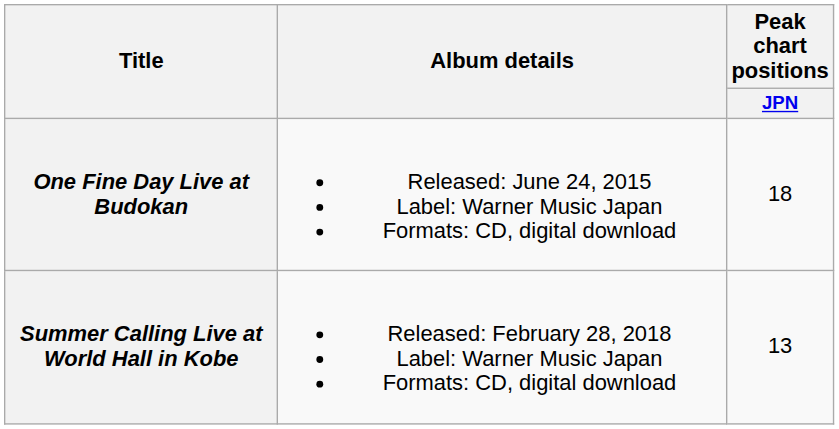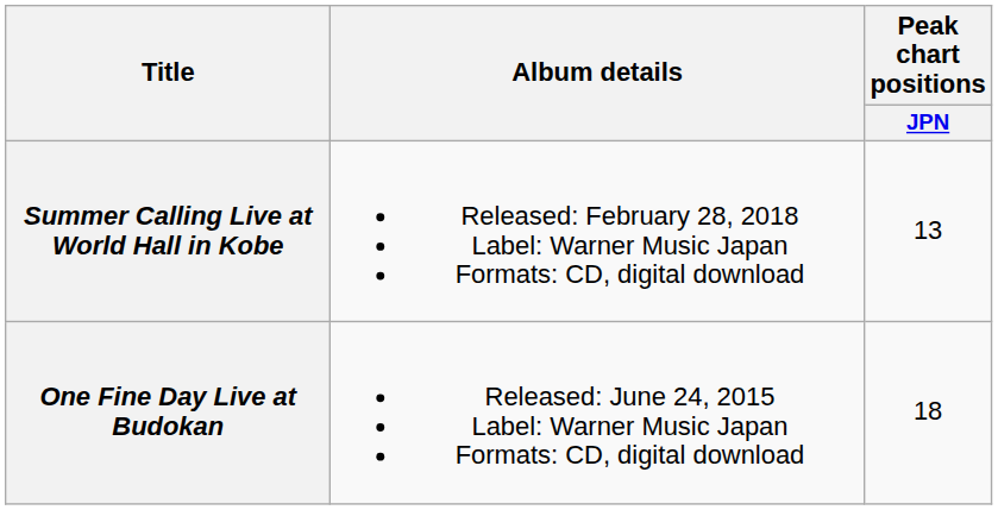 <table class="wikitable plainrowheaders" style="text-align:center;">
 <tr>
 <th rowspan="2" style="width:12em;">Title</th>
 <th rowspan="2" style="width:20em;">Album details</th>
 <th colspan="1">Peak chart positions</th>
 </tr>
 <tr>
 <th scope="col" style="width:2.5em;font-size:85%;"><a href='#'>JPN</a><br></th>
 </tr>
 <tr>
+<th scope="row"><em>Summer Calling Live at World Hall in Kobe</em></th>
+<td><br><ul><li>Released: February 28, 2018 </li><li>Label: Warner Music Japan</li><li>Formats: CD, digital download</li></ul></td>
+<td>13</td>
+</tr>
+<tr>
 <th scope="row"><em>One Fine Day Live at Budokan</em></th>
 <td><br><ul><li>Released: June 24, 2015 </li><li>Label: Warner Music Japan</li><li>Formats: CD, digital download</li></ul></td>
 <td>18</td>
 </tr>
-<tr>
-<th scope="row"><em>Summer Calling Live at World Hall in Kobe</em></th>
-<td><br><ul><li>Released: February 28, 2018 </li><li>Label: Warner Music Japan</li><li>Formats: CD, digital download</li></ul></td>
-<td>13</td>
-</tr>
 </table>
